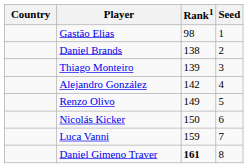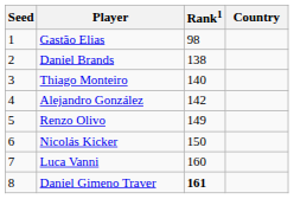 <table class="sortable wikitable">
 <tr>
-<th width="70">Country</th>
+<th>Seed</th>
 <th width="175">Player</th>
 <th>Rank<sup>1</sup></th>
-<th>Seed</th>
+<th width="70">Country</th>
 </tr>
 <tr>
-<td></td>
+<td>1</td>
 <td><a href='#'>Gastão Elias</a></td>
 <td>98</td>
-<td>1</td>
+<td></td>
 </tr>
 <tr>
-<td></td>
+<td>2</td>
 <td><a href='#'>Daniel Brands</a></td>
 <td>138</td>
-<td>2</td>
+<td></td>
 </tr>
 <tr>
+<td>3</td>
+<td><a href='#'>Thiago Monteiro</a></td>
+<td>140</td>
 <td></td>
-<td><a href='#'>Thiago Monteiro</a></td>
-<td>139</td>
-<td>3</td>
 </tr>
 <tr>
-<td></td>
+<td>4</td>
 <td><a href='#'>Alejandro González</a></td>
 <td>142</td>
-<td>4</td>
+<td></td>
 </tr>
 <tr>
-<td></td>
+<td>5</td>
 <td><a href='#'>Renzo Olivo</a></td>
 <td>149</td>
-<td>5</td>
+<td></td>
 </tr>
 <tr>
-<td></td>
+<td>6</td>
 <td><a href='#'>Nicolás Kicker</a></td>
 <td>150</td>
-<td>6</td>
+<td></td>
 </tr>
 <tr>
+<td>7</td>
+<td><a href='#'>Luca Vanni</a></td>
+<td>160</td>
 <td></td>
-<td><a href='#'>Luca Vanni</a></td>
-<td>159</td>
-<td>7</td>
 </tr>
 <tr>
-<td></td>
+<td>8</td>
 <td><a href='#'>Daniel Gimeno Traver</a></td>
 <td><strong>161</strong></td>
-<td>8</td>
+<td></td>
 </tr>
 </table>
